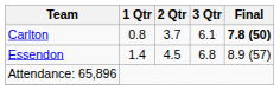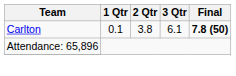 <table class="wikitable">
 <tr>
 <th>Team</th>
 <th>1 Qtr</th>
 <th>2 Qtr</th>
 <th>3 Qtr</th>
 <th>Final</th>
 </tr>
 <tr>
 <td><a href='#'>Carlton</a></td>
-<td align=center>0.8</td>
-<td align=center>3.7</td>
+<td align=center>0.1</td>
+<td align=center>3.8</td>
 <td align=center>6.1</td>
 <td align=center><strong>7.8 (50)</strong></td>
-</tr>
-<tr>
-<td><a href='#'>Essendon</a></td>
-<td align=center>1.4</td>
-<td align=center>4.5</td>
-<td align=center>6.8</td>
-<td align=center>8.9 (57)</td>
 </tr>
 <tr>
 <td align=center>Attendance: 65,896</td>
 </tr>
 <tr>
 </tr>
 </table>
